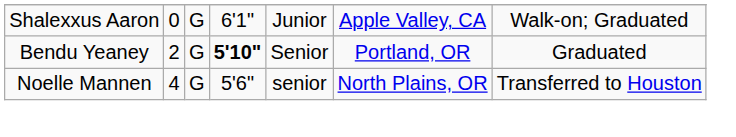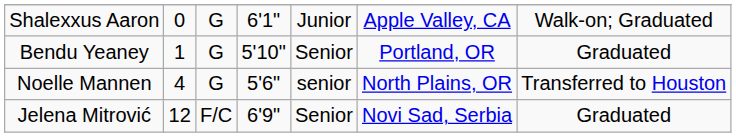 <table class="wikitable sortable" style="text-align: center">
 <tr align=center>
 </tr>
 <tr>
 <td>Shalexxus Aaron</td>
 <td>0</td>
 <td>G</td>
 <td>6'1"</td>
 <td> Junior</td>
 <td><a href='#'>Apple Valley, CA</a></td>
 <td>Walk-on; Graduated</td>
 </tr>
 <tr>
 <td>Bendu Yeaney</td>
-<td>2</td>
+<td>1</td>
 <td>G</td>
-<td><strong>5'10"</strong></td>
+<td>5'10"</td>
 <td> Senior</td>
 <td><a href='#'>Portland, OR</a></td>
 <td>Graduated</td>
 </tr>
 <tr>
 <td>Noelle Mannen</td>
 <td>4</td>
 <td>G</td>
 <td>5'6"</td>
 <td> senior</td>
 <td><a href='#'>North Plains, OR</a></td>
 <td>Transferred to <a href='#'>Houston</a></td>
 </tr>
+<tr>
+<td>Jelena Mitrović</td>
+<td>12</td>
+<td>F/C</td>
+<td>6'9"</td>
+<td> Senior</td>
+<td><a href='#'>Novi Sad, Serbia</a></td>
+<td>Graduated</td>
+</tr>
 </table>
